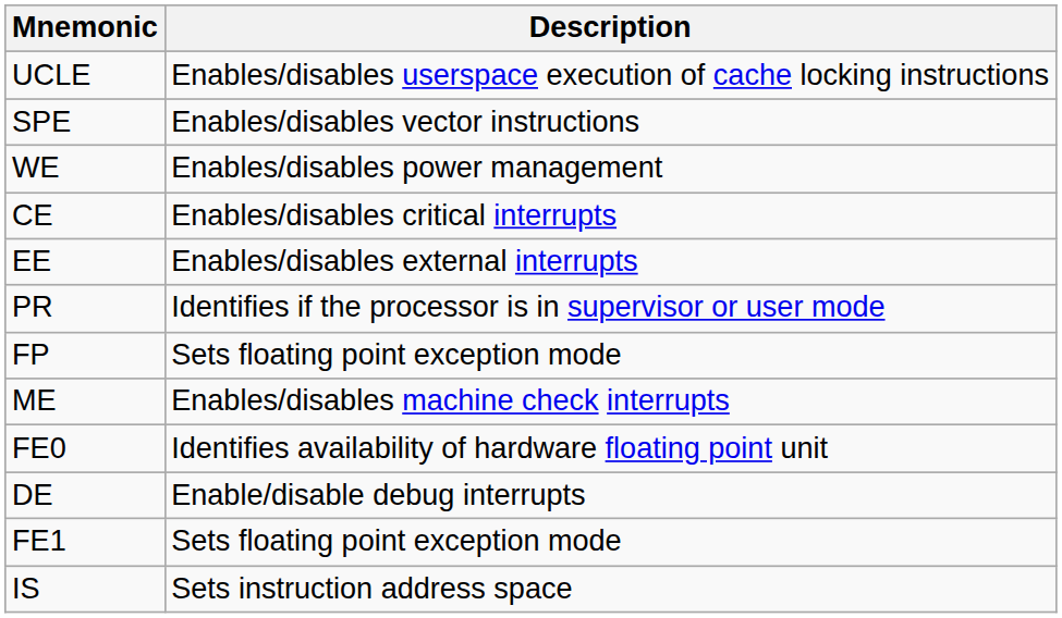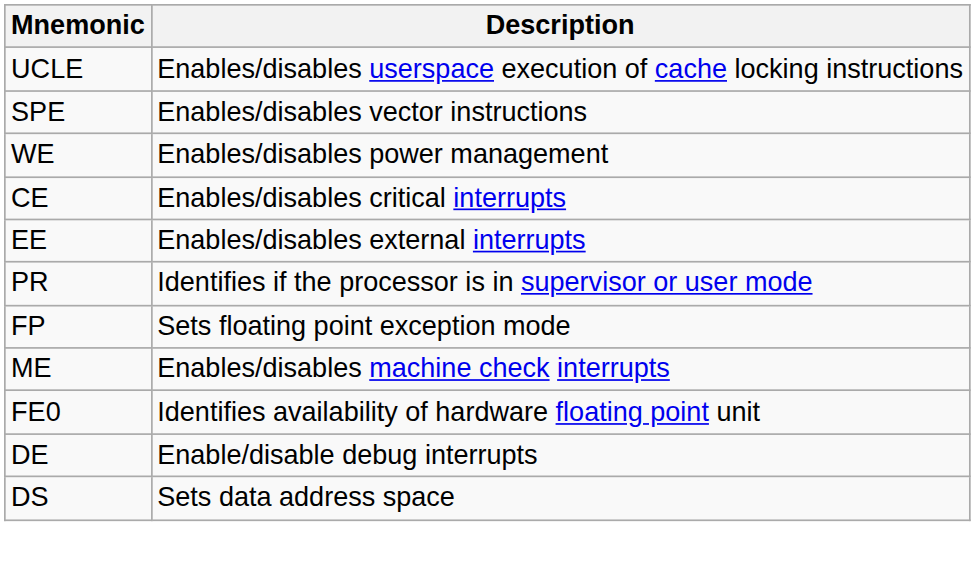 <table class="wikitable">
 <tr>
 <th>Mnemonic</th>
 <th>Description</th>
 </tr>
 <tr>
 <td>UCLE</td>
 <td>Enables/disables <a href='#'>userspace</a> execution of <a href='#'>cache</a> locking instructions</td>
 </tr>
 <tr>
 <td>SPE</td>
 <td>Enables/disables vector instructions</td>
 </tr>
 <tr>
 <td>WE</td>
 <td>Enables/disables power management</td>
 </tr>
 <tr>
 <td>CE</td>
 <td>Enables/disables critical <a href='#'>interrupts</a></td>
 </tr>
 <tr>
 <td>EE</td>
 <td>Enables/disables external <a href='#'>interrupts</a></td>
 </tr>
 <tr>
 <td>PR</td>
 <td>Identifies if the processor is in <a href='#'>supervisor or user mode</a></td>
 </tr>
 <tr>
 <td>FP</td>
 <td>Sets floating point exception mode</td>
 </tr>
 <tr>
 <td>ME</td>
 <td>Enables/disables <a href='#'>machine check</a> <a href='#'>interrupts</a></td>
 </tr>
 <tr>
 <td>FE0</td>
 <td>Identifies availability of hardware <a href='#'>floating point</a> unit</td>
 </tr>
 <tr>
 <td>DE</td>
 <td>Enable/disable debug interrupts</td>
 </tr>
 <tr>
-<td>FE1</td>
-<td>Sets floating point exception mode</td>
-</tr>
-<tr>
-<td>IS</td>
-<td>Sets instruction address space</td>
+<td>DS</td>
+<td>Sets data address space</td>
 </tr>
 </table>
